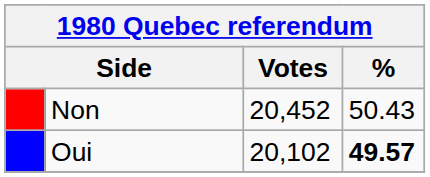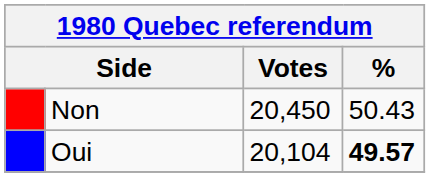 <table class="wikitable" style="font-size: 95%; clear:both">
 <tr style="background-color:#E9E9E9">
 <th colspan=4><a href='#'>1980 Quebec referendum</a></th>
 </tr>
 <tr style="background-color:#E9E9E9">
 <th colspan=2 style="width: 130px">Side</th>
 <th style="width: 50px">Votes</th>
 <th style="width: 40px">%</th>
 </tr>
 <tr>
 <td bgcolor="red"></td>
 <td>Non</td>
-<td>20,452</td>
+<td>20,450</td>
 <td>50.43</td>
 </tr>
 <tr>
 <td bgcolor="blue"></td>
 <td>Oui</td>
-<td>20,102</td>
+<td>20,104</td>
 <td><strong>49.57</strong></td>
 </tr>
 <tr>
 </tr>
 </table>
